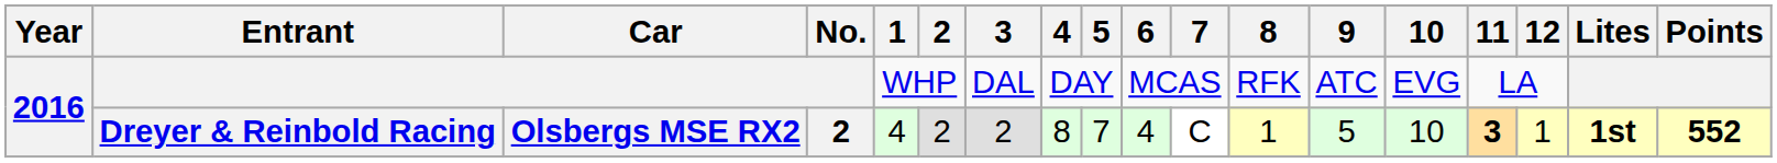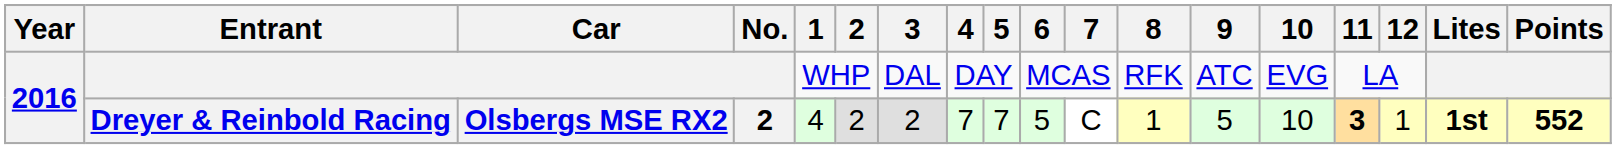 <table class="wikitable" border="1" style="text-align:center; font-size:90%;">
 <tr valign="top">
 <th>Year</th>
 <th>Entrant</th>
 <th>Car</th>
 <th>No.</th>
 <th>1</th>
 <th>2</th>
 <th>3</th>
 <th>4</th>
 <th>5</th>
 <th>6</th>
 <th>7</th>
 <th>8</th>
 <th>9</th>
 <th>10</th>
 <th>11</th>
 <th>12</th>
 <th>Lites</th>
 <th>Points</th>
 </tr>
 <tr>
 <th rowspan=2><a href='#'>2016</a></th>
 <th colspan=3></th>
 <td colspan=2><a href='#'>WHP</a></td>
 <td><a href='#'>DAL</a></td>
 <td colspan=2><a href='#'>DAY</a></td>
 <td colspan=2><a href='#'>MCAS</a></td>
 <td><a href='#'>RFK</a></td>
 <td><a href='#'>ATC</a></td>
 <td><a href='#'>EVG</a></td>
 <td colspan=2><a href='#'>LA</a></td>
 <th colspan=16></th>
 </tr>
 <tr>
 <th><a href='#'>Dreyer & Reinbold Racing</a></th>
 <th><a href='#'>Olsbergs MSE RX2</a></th>
 <th>2</th>
 <td style="background:#DFFFDF;">4</td>
 <td style="background:#DFDFDF;">2</td>
 <td style="background:#DFDFDF;">2</td>
-<td style="background:#DFFFDF;">8</td>
 <td style="background:#DFFFDF;">7</td>
-<td style="background:#DFFFDF;">4</td>
+<td style="background:#DFFFDF;">7</td>
+<td style="background:#DFFFDF;">5</td>
 <td style="background:#FFFFFF;">C</td>
 <td style="background:#FFFFBF;">1</td>
 <td style="background:#DFFFDF;">5</td>
 <td style="background:#DFFFDF;">10</td>
 <td style="background:#FFDF9F;"><strong>3</strong></td>
 <td style="background:#FFFFBF;">1</td>
 <td style="background:#FFFFBF;"><strong>1st</strong></td>
 <td style="background:#FFFFBF;"><strong>552</strong></td>
 </tr>
 </table>
